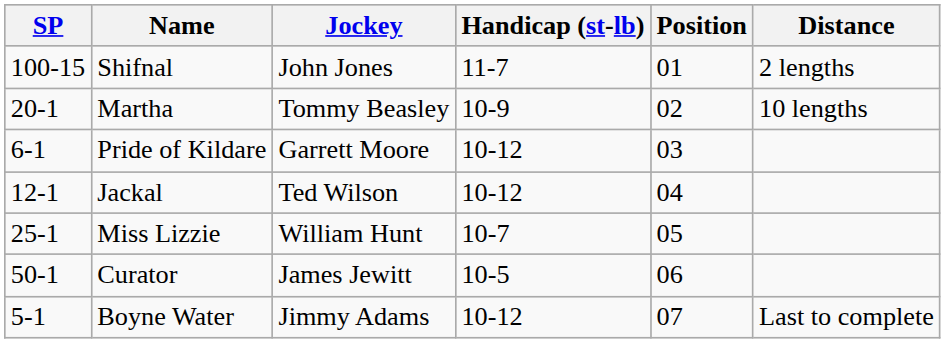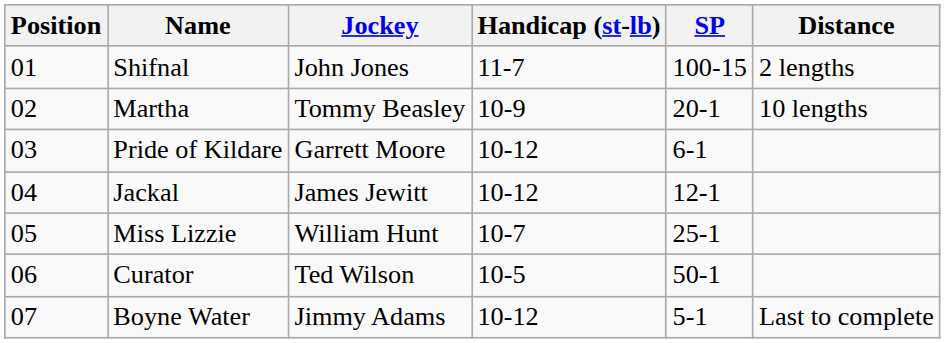 <table class="wikitable sortable">
 <tr>
-<th><a href='#'>SP</a></th>
+<th data-sort-type="number">Position</th>
 <th>Name</th>
 <th><a href='#'>Jockey</a></th>
 <th>Handicap (<a href='#'>st</a>-<a href='#'>lb</a>)</th>
-<th data-sort-type="number">Position</th>
+<th><a href='#'>SP</a></th>
 <th>Distance</th>
 </tr>
 <tr>
-<td>100-15</td>
+<td>01</td>
 <td>Shifnal</td>
 <td>John Jones</td>
 <td>11-7</td>
-<td>01</td>
+<td>100-15</td>
 <td>2 lengths</td>
 </tr>
 <tr>
-<td>20-1</td>
+<td>02</td>
 <td>Martha</td>
 <td>Tommy Beasley</td>
 <td>10-9</td>
-<td>02</td>
+<td>20-1</td>
 <td>10 lengths</td>
 </tr>
 <tr>
-<td>6-1</td>
+<td>03</td>
 <td>Pride of Kildare</td>
 <td>Garrett Moore</td>
 <td>10-12</td>
-<td>03</td>
+<td>6-1</td>
 <td></td>
 </tr>
 <tr>
+<td>04</td>
+<td>Jackal</td>
+<td>James Jewitt</td>
+<td>10-12</td>
 <td>12-1</td>
-<td>Jackal</td>
-<td>Ted Wilson</td>
-<td>10-12</td>
-<td>04</td>
 <td></td>
 </tr>
 <tr>
-<td>25-1</td>
+<td>05</td>
 <td>Miss Lizzie</td>
 <td>William Hunt</td>
 <td>10-7</td>
-<td>05</td>
+<td>25-1</td>
 <td></td>
 </tr>
 <tr>
+<td>06</td>
+<td>Curator</td>
+<td>Ted Wilson</td>
+<td>10-5</td>
 <td>50-1</td>
-<td>Curator</td>
-<td>James Jewitt</td>
-<td>10-5</td>
-<td>06</td>
 <td></td>
 </tr>
 <tr>
-<td>5-1</td>
+<td>07</td>
 <td>Boyne Water</td>
 <td>Jimmy Adams</td>
 <td>10-12</td>
-<td>07</td>
+<td>5-1</td>
 <td>Last to complete</td>
 </tr>
 </table>
